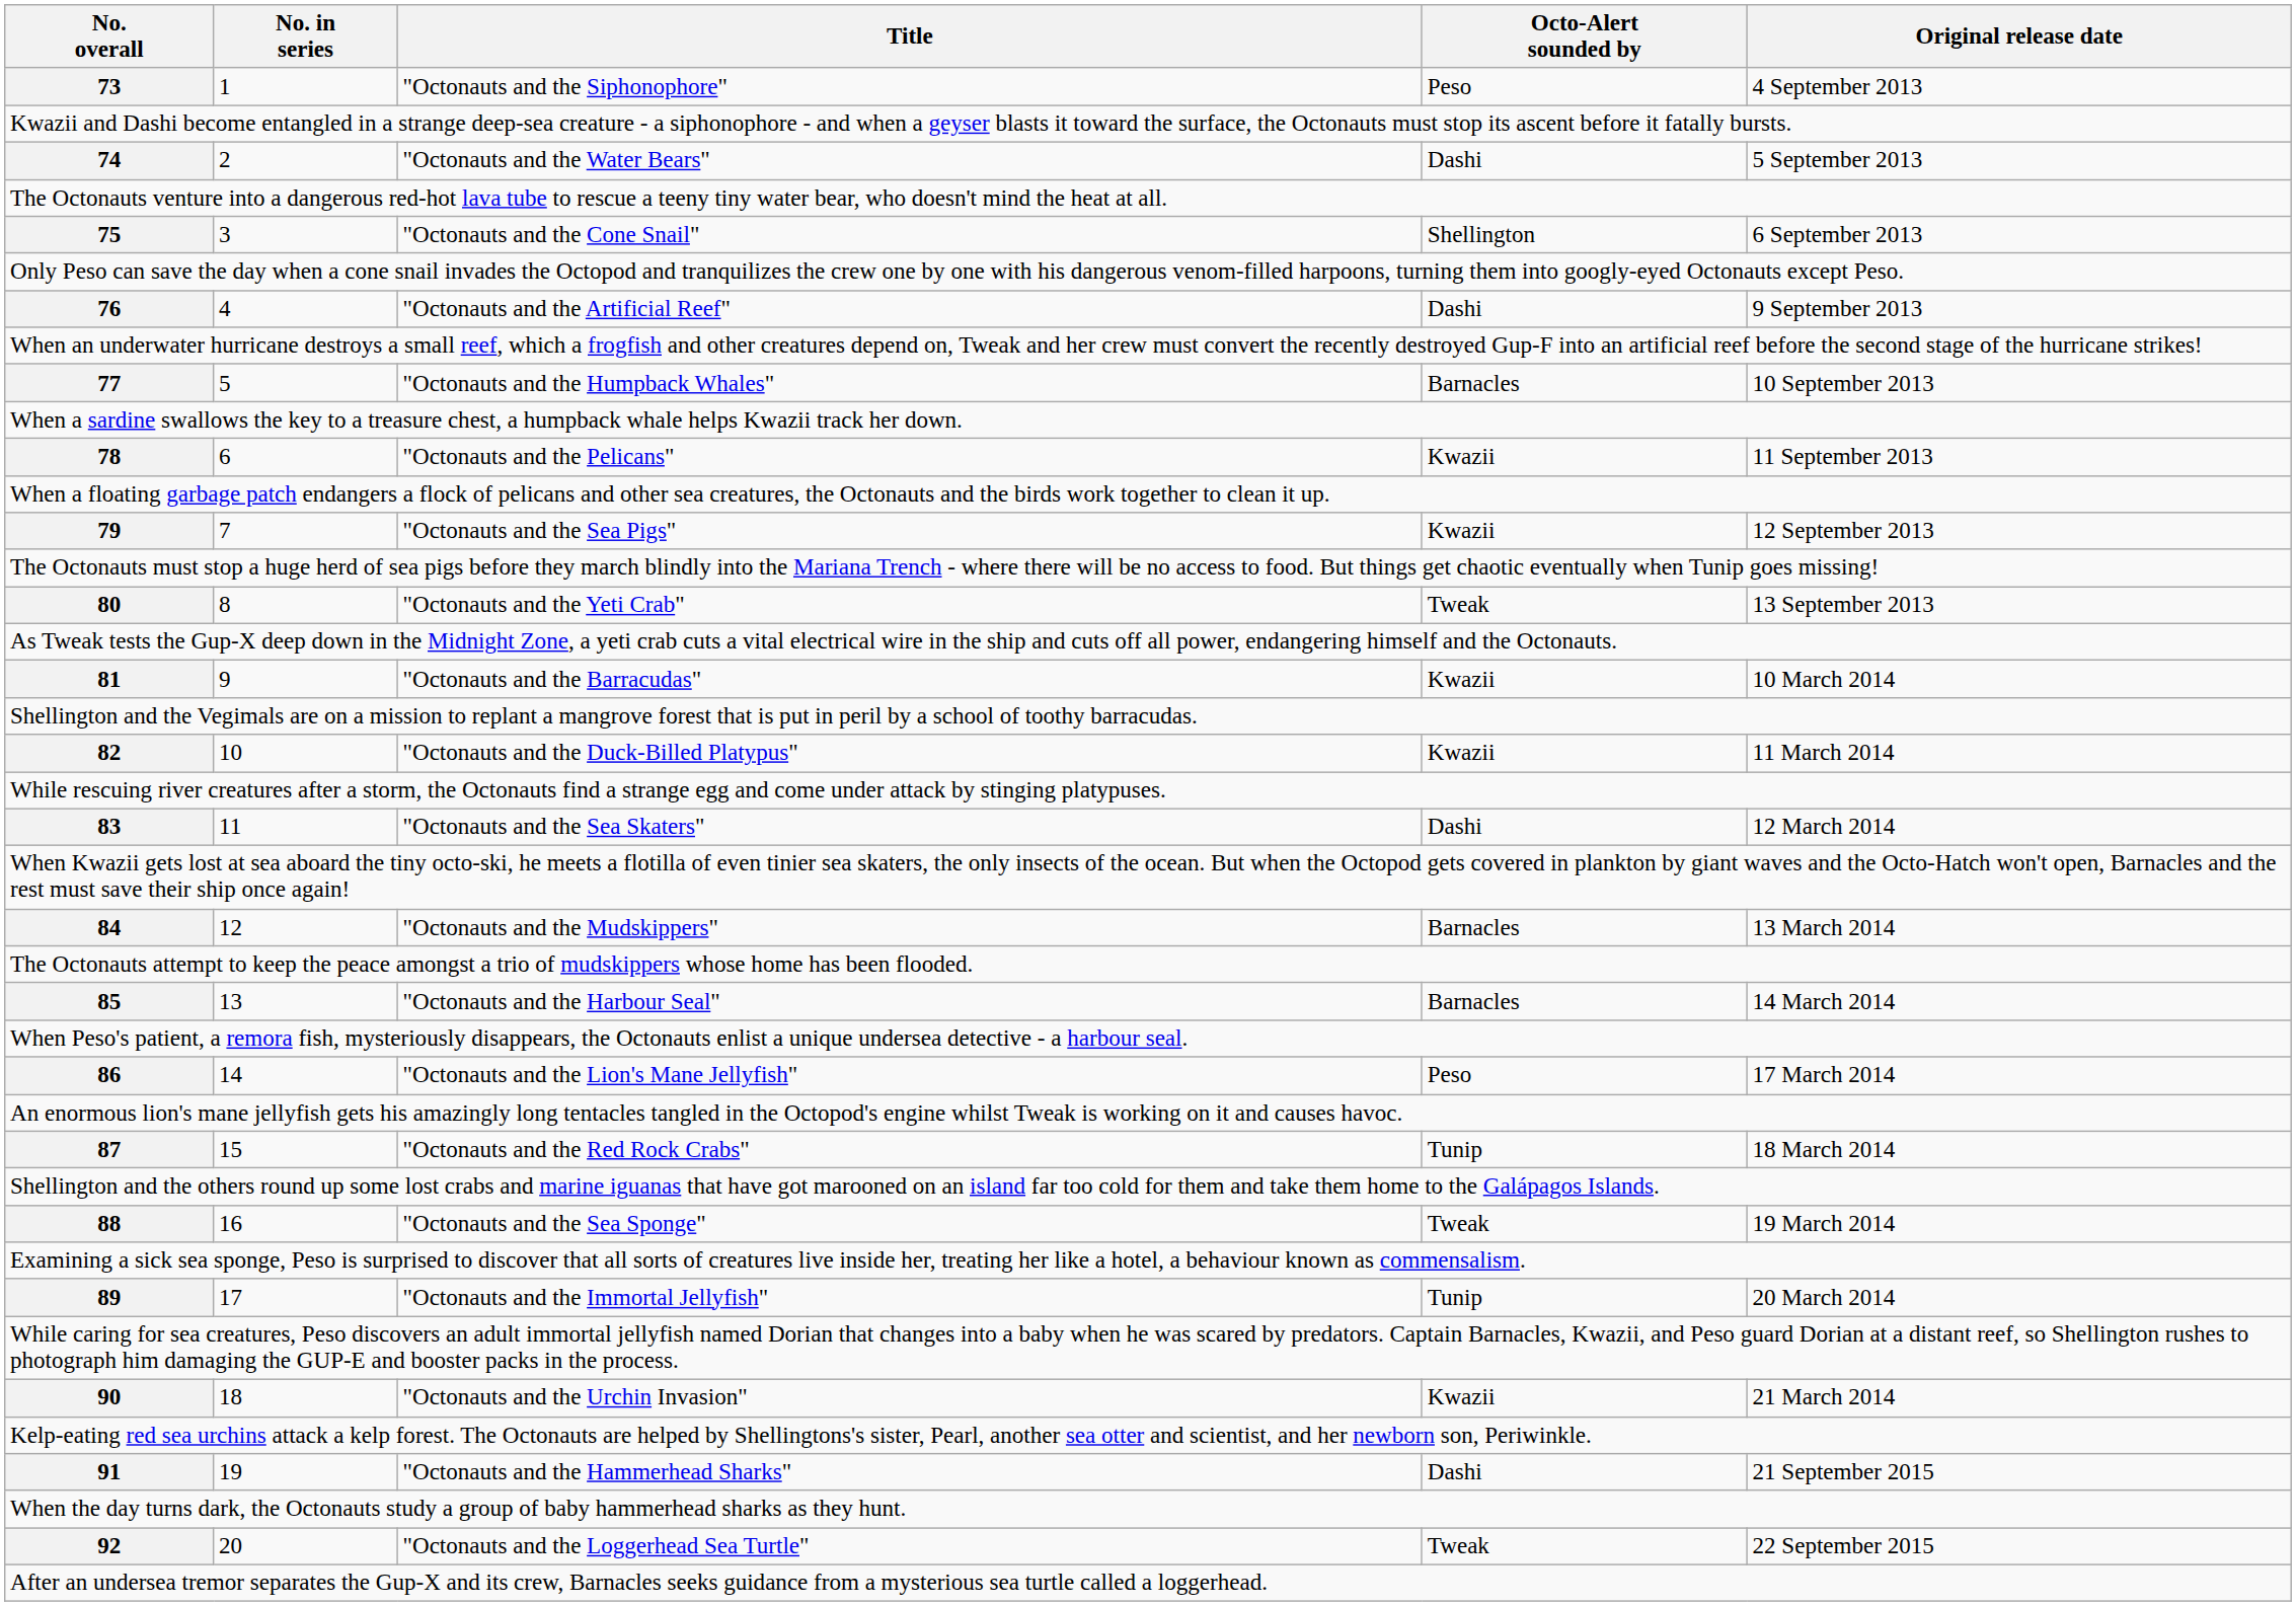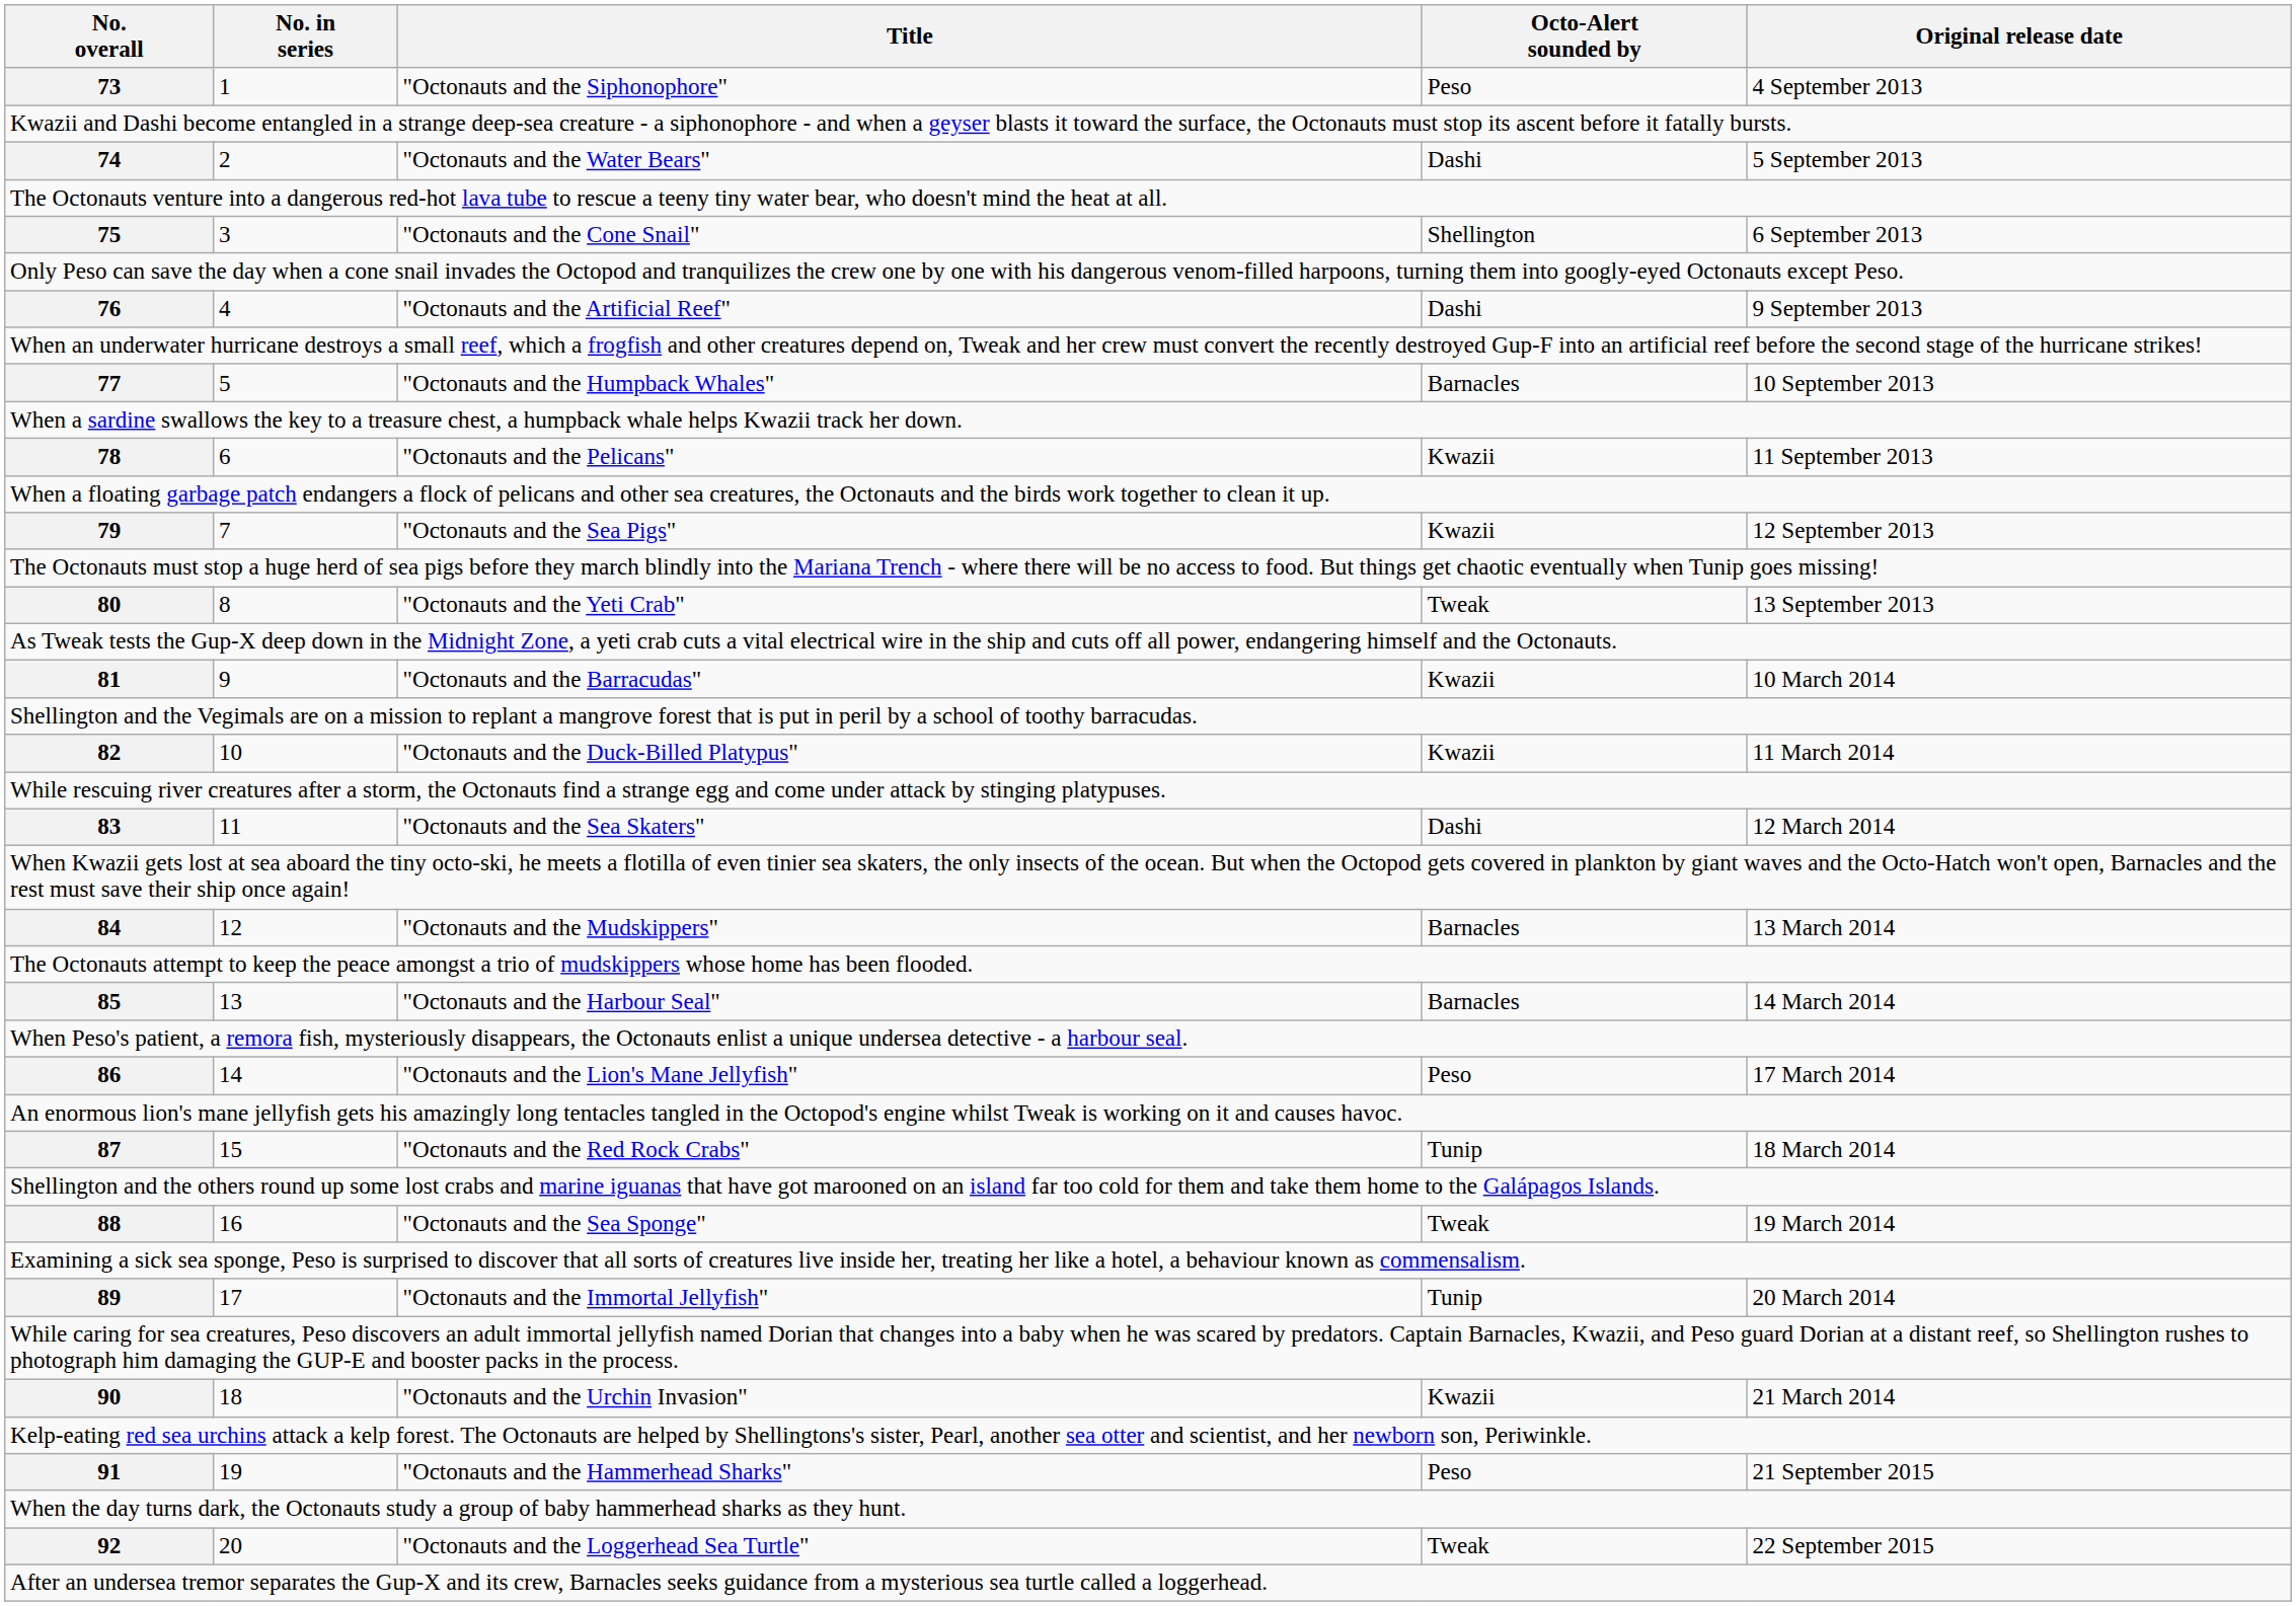 <table class="wikitable">
 <tr>
 <th><abbr>No.</abbr><br>overall</th>
 <th><abbr>No.</abbr> in<br>series</th>
 <th>Title</th>
 <th>Octo-Alert<br>sounded by</th>
 <th>Original release date</th>
 </tr>
 <tr>
 <th rowspan="1">73</th>
 <td>1</td>
 <td rowspan="1">"Octonauts and the <a href='#'>Siphonophore</a>"</td>
 <td>Peso</td>
 <td>4 September 2013</td>
 </tr>
 <tr>
 <td colspan="6">Kwazii and Dashi become entangled in a strange deep-sea creature - a siphonophore - and when a <a href='#'>geyser</a> blasts it toward the surface, the Octonauts must stop its ascent before it fatally bursts.</td>
 </tr>
 <tr>
 <th rowspan="1">74</th>
 <td>2</td>
 <td rowspan="1">"Octonauts and the <a href='#'>Water Bears</a>"</td>
 <td>Dashi</td>
 <td>5 September 2013</td>
 </tr>
 <tr>
 <td colspan="6">The Octonauts venture into a dangerous red-hot <a href='#'>lava tube</a> to rescue a teeny tiny water bear, who doesn't mind the heat at all.</td>
 </tr>
 <tr>
 <th rowspan="1">75</th>
 <td>3</td>
 <td rowspan="1">"Octonauts and the <a href='#'>Cone Snail</a>"</td>
 <td>Shellington</td>
 <td>6 September 2013</td>
 </tr>
 <tr>
 <td colspan="6">Only Peso can save the day when a cone snail invades the Octopod and tranquilizes the crew one by one with his dangerous venom-filled harpoons, turning them into googly-eyed Octonauts except Peso.</td>
 </tr>
 <tr>
 <th rowspan="1">76</th>
 <td>4</td>
 <td rowspan="1">"Octonauts and the <a href='#'>Artificial Reef</a>"</td>
 <td>Dashi</td>
 <td>9 September 2013</td>
 </tr>
 <tr>
 <td colspan="6">When an underwater hurricane destroys a small <a href='#'>reef</a>, which a <a href='#'>frogfish</a> and other creatures depend on, Tweak and her crew must convert the recently destroyed Gup-F into an artificial reef before the second stage of the hurricane strikes!</td>
 </tr>
 <tr>
 <th rowspan="1">77</th>
 <td>5</td>
 <td rowspan="1">"Octonauts and the <a href='#'>Humpback Whales</a>"</td>
 <td>Barnacles</td>
 <td>10 September 2013</td>
 </tr>
 <tr>
 <td colspan="6">When a <a href='#'>sardine</a> swallows the key to a treasure chest, a humpback whale helps Kwazii track her down.</td>
 </tr>
 <tr>
 <th rowspan="1">78</th>
 <td>6</td>
 <td rowspan="1">"Octonauts and the <a href='#'>Pelicans</a>"</td>
 <td>Kwazii</td>
 <td>11 September 2013</td>
 </tr>
 <tr>
 <td colspan="6">When a floating <a href='#'>garbage patch</a> endangers a flock of pelicans and other sea creatures, the Octonauts and the birds work together to clean it up.</td>
 </tr>
 <tr>
 <th rowspan="1">79</th>
 <td>7</td>
 <td rowspan="1">"Octonauts and the <a href='#'>Sea Pigs</a>"</td>
 <td>Kwazii</td>
 <td>12 September 2013</td>
 </tr>
 <tr>
 <td colspan="6">The Octonauts must stop a huge herd of sea pigs before they march blindly into the <a href='#'>Mariana Trench</a> - where there will be no access to food. But things get chaotic eventually when Tunip goes missing!</td>
 </tr>
 <tr>
 <th rowspan="1">80</th>
 <td>8</td>
 <td rowspan="1">"Octonauts and the <a href='#'>Yeti Crab</a>"</td>
 <td>Tweak</td>
 <td>13 September 2013</td>
 </tr>
 <tr>
 <td colspan="6">As Tweak tests the Gup-X deep down in the <a href='#'>Midnight Zone</a>, a yeti crab cuts a vital electrical wire in the ship and cuts off all power, endangering himself and the Octonauts.</td>
 </tr>
 <tr>
 <th rowspan="1">81</th>
 <td>9</td>
 <td rowspan="1">"Octonauts and the <a href='#'>Barracudas</a>"</td>
 <td>Kwazii</td>
 <td>10 March 2014</td>
 </tr>
 <tr>
 <td colspan="6">Shellington and the Vegimals are on a mission to replant a mangrove forest that is put in peril by a school of toothy barracudas.</td>
 </tr>
 <tr>
 <th rowspan="1">82</th>
 <td>10</td>
 <td rowspan="1">"Octonauts and the <a href='#'>Duck-Billed Platypus</a>"</td>
 <td>Kwazii</td>
 <td>11 March 2014</td>
 </tr>
 <tr>
 <td colspan="6">While rescuing river creatures after a storm, the Octonauts find a strange egg and come under attack by stinging platypuses.</td>
 </tr>
 <tr>
 <th rowspan="1">83</th>
 <td>11</td>
 <td rowspan="1">"Octonauts and the <a href='#'>Sea Skaters</a>"</td>
 <td>Dashi</td>
 <td>12 March 2014</td>
 </tr>
 <tr>
 <td colspan="6">When Kwazii gets lost at sea aboard the tiny octo-ski, he meets a flotilla of even tinier sea skaters, the only insects of the ocean. But when the Octopod gets covered in plankton by giant waves and the Octo-Hatch won't open, Barnacles and the rest must save their ship once again!</td>
 </tr>
 <tr>
 <th rowspan="1">84</th>
 <td>12</td>
 <td rowspan="1">"Octonauts and the <a href='#'>Mudskippers</a>"</td>
 <td>Barnacles</td>
 <td>13 March 2014</td>
 </tr>
 <tr>
 <td colspan="6">The Octonauts attempt to keep the peace amongst a trio of <a href='#'>mudskippers</a> whose home has been flooded.</td>
 </tr>
 <tr>
 <th rowspan="1">85</th>
 <td>13</td>
 <td rowspan="1">"Octonauts and the <a href='#'>Harbour Seal</a>"</td>
 <td>Barnacles</td>
 <td>14 March 2014</td>
 </tr>
 <tr>
 <td colspan="6">When Peso's patient, a <a href='#'>remora</a> fish, mysteriously disappears, the Octonauts enlist a unique undersea detective - a <a href='#'>harbour seal</a>.</td>
 </tr>
 <tr>
 <th rowspan="1">86</th>
 <td>14</td>
 <td rowspan="1">"Octonauts and the <a href='#'>Lion's Mane Jellyfish</a>"</td>
 <td>Peso</td>
 <td>17 March 2014</td>
 </tr>
 <tr>
 <td colspan="6">An enormous lion's mane jellyfish gets his amazingly long tentacles tangled in the Octopod's engine whilst Tweak is working on it and causes havoc.</td>
 </tr>
 <tr>
 <th rowspan="1">87</th>
 <td>15</td>
 <td rowspan="1">"Octonauts and the <a href='#'>Red Rock Crabs</a>"</td>
 <td>Tunip</td>
 <td>18 March 2014</td>
 </tr>
 <tr>
 <td colspan="6">Shellington and the others round up some lost crabs and <a href='#'>marine iguanas</a> that have got marooned on an <a href='#'>island</a> far too cold for them and take them home to the <a href='#'>Galápagos Islands</a>.</td>
 </tr>
 <tr>
 <th rowspan="1">88</th>
 <td>16</td>
 <td rowspan="1">"Octonauts and the <a href='#'>Sea Sponge</a>"</td>
 <td>Tweak</td>
 <td>19 March 2014</td>
 </tr>
 <tr>
 <td colspan="6">Examining a sick sea sponge, Peso is surprised to discover that all sorts of creatures live inside her, treating her like a hotel, a behaviour known as <a href='#'>commensalism</a>.</td>
 </tr>
 <tr>
 <th rowspan="1">89</th>
 <td>17</td>
 <td rowspan="1">"Octonauts and the <a href='#'>Immortal Jellyfish</a>"</td>
 <td>Tunip</td>
 <td>20 March 2014</td>
 </tr>
 <tr>
 <td colspan="6">While caring for sea creatures, Peso discovers an adult immortal jellyfish named Dorian that changes into a baby when he was scared by predators. Captain Barnacles, Kwazii, and Peso guard Dorian at a distant reef, so Shellington rushes to photograph him damaging the GUP-E and booster packs in the process.</td>
 </tr>
 <tr>
 <th rowspan="1">90</th>
 <td>18</td>
 <td rowspan="1">"Octonauts and the <a href='#'>Urchin</a> Invasion"</td>
 <td>Kwazii</td>
 <td>21 March 2014</td>
 </tr>
 <tr>
 <td colspan="6">Kelp-eating <a href='#'>red sea urchins</a> attack a kelp forest. The Octonauts are helped by Shellingtons's sister, Pearl, another <a href='#'>sea otter</a> and scientist, and her <a href='#'>newborn</a> son, Periwinkle.</td>
 </tr>
 <tr>
 <th rowspan="1">91</th>
 <td>19</td>
 <td rowspan="1">"Octonauts and the <a href='#'>Hammerhead Sharks</a>"</td>
-<td>Dashi</td>
+<td>Peso</td>
 <td>21 September 2015</td>
 </tr>
 <tr>
 <td colspan="6">When the day turns dark, the Octonauts study a group of baby hammerhead sharks as they hunt.</td>
 </tr>
 <tr>
 <th rowspan="1">92</th>
 <td>20</td>
 <td rowspan="1">"Octonauts and the <a href='#'>Loggerhead Sea Turtle</a>"</td>
 <td>Tweak</td>
 <td>22 September 2015</td>
 </tr>
 <tr>
 <td colspan="6">After an undersea tremor separates the Gup-X and its crew, Barnacles seeks guidance from a mysterious sea turtle called a loggerhead.</td>
 </tr>
 </table>
